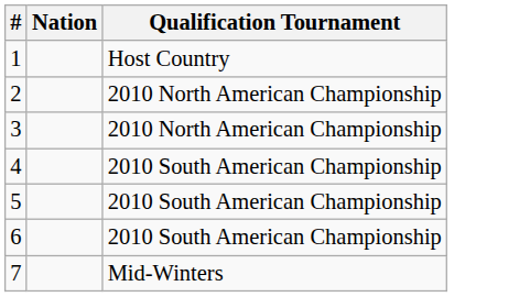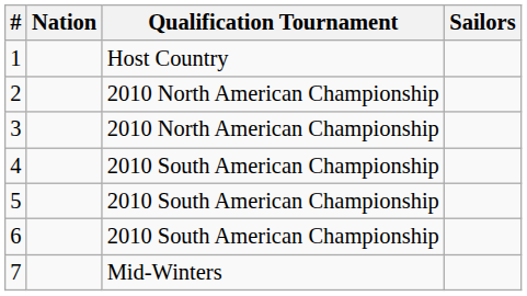 <table class="wikitable">
 <tr>
 <th>#</th>
 <th>Nation</th>
 <th>Qualification Tournament</th>
+<th>Sailors</th>
 </tr>
 <tr>
 <td>1</td>
 <td></td>
 <td>Host Country</td>
+<td></td>
 </tr>
 <tr>
 <td>2</td>
 <td></td>
 <td>2010 North American Championship</td>
+<td></td>
 </tr>
 <tr>
 <td>3</td>
 <td></td>
 <td>2010 North American Championship</td>
+<td></td>
 </tr>
 <tr>
 <td>4</td>
 <td></td>
 <td>2010 South American Championship</td>
+<td></td>
 </tr>
 <tr>
 <td>5</td>
 <td></td>
 <td>2010 South American Championship</td>
+<td></td>
 </tr>
 <tr>
 <td>6</td>
 <td></td>
 <td>2010 South American Championship</td>
+<td></td>
 </tr>
 <tr>
 <td>7</td>
 <td></td>
 <td>Mid-Winters</td>
+<td></td>
 </tr>
 </table>
